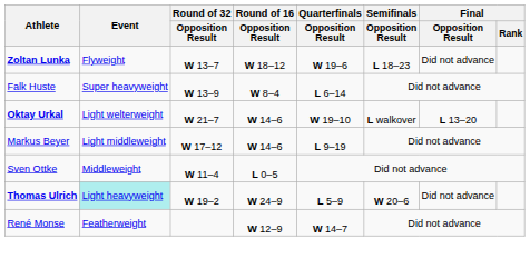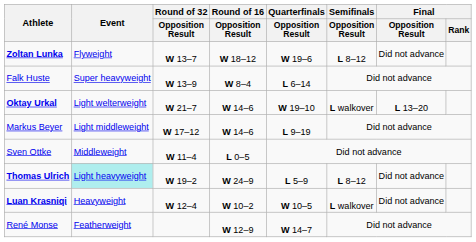 <table class="wikitable" style="font-size:90%">
 <tr>
 <th rowspan="2">Athlete</th>
 <th rowspan="2">Event</th>
 <th>Round of 32</th>
 <th>Round of 16</th>
 <th>Quarterfinals</th>
 <th>Semifinals</th>
 <th colspan=2>Final</th>
 </tr>
 <tr style="font-size:95%">
 <th>Opposition<br>Result</th>
 <th>Opposition<br>Result</th>
 <th>Opposition<br>Result</th>
 <th>Opposition<br>Result</th>
 <th>Opposition<br>Result</th>
 <th>Rank</th>
 </tr>
 <tr align=center>
 <td align=left><strong><a href='#'>Zoltan Lunka</a></strong></td>
 <td align=left><a href='#'>Flyweight</a></td>
 <td><br><strong>W</strong> 13–7</td>
 <td><br><strong>W</strong> 18–12</td>
 <td><br><strong>W</strong> 19–6</td>
-<td><br><strong>L</strong> 18–23</td>
+<td><br><strong>L</strong> 8–12</td>
 <td>Did not advance</td>
 <td></td>
 </tr>
 <tr align=center>
 <td align=left><a href='#'>Falk Huste</a></td>
 <td align=left><a href='#'>Super heavyweight</a></td>
 <td><br><strong>W</strong> 13–9</td>
 <td><br><strong>W</strong> 8–4</td>
 <td><br><strong>L</strong> 6–14</td>
 <td colspan=3>Did not advance</td>
 </tr>
 <tr align=center>
 <td align=left><strong><a href='#'>Oktay Urkal</a></strong></td>
 <td align=left><a href='#'>Light welterweight</a></td>
 <td><br><strong>W</strong> 21–7</td>
 <td><br><strong>W</strong> 14–6</td>
 <td><br><strong>W</strong> 19–10</td>
 <td><br><strong>L</strong> walkover</td>
 <td><br><strong>L</strong> 13–20</td>
 <td></td>
 </tr>
 <tr align=center>
 <td align=left><a href='#'>Markus Beyer</a></td>
 <td align=left><a href='#'>Light middleweight</a></td>
 <td><br><strong>W</strong> 17–12</td>
 <td><br><strong>W</strong> 14–6</td>
 <td><br><strong>L</strong> 9–19</td>
 <td colspan=3>Did not advance</td>
 </tr>
 <tr align=center>
 <td align=left><a href='#'>Sven Ottke</a></td>
 <td align=left><a href='#'>Middleweight</a></td>
 <td><br><strong>W</strong> 11–4</td>
 <td><br><strong>L</strong> 0–5</td>
 <td colspan=4>Did not advance</td>
 </tr>
 <tr align=center>
 <td align=left><strong><a href='#'>Thomas Ulrich</a></strong></td>
 <td align=left style="background: paleturquoise;"><a href='#'>Light heavyweight</a></td>
 <td><br><strong>W</strong> 19–2</td>
 <td><br><strong>W</strong> 24–9</td>
 <td><br><strong>L</strong> 5–9</td>
-<td><br><strong>W</strong> 20–6</td>
+<td><br><strong>L</strong> 8–12</td>
+<td>Did not advance</td>
+<td></td>
+</tr>
+<tr align=center>
+<td align=left><strong><a href='#'>Luan Krasniqi</a></strong></td>
+<td align=left><a href='#'>Heavyweight</a></td>
+<td><br><strong>W</strong> 12–4</td>
+<td><br><strong>W</strong> 10–2</td>
+<td><br><strong>W</strong> 10–5</td>
+<td><br><strong>L</strong> walkover</td>
 <td>Did not advance</td>
 <td></td>
 </tr>
 <tr align=center>
 <td align=left><a href='#'>René Monse</a></td>
 <td align=left><a href='#'>Featherweight</a></td>
 <td></td>
 <td><br><strong>W</strong> 12–9</td>
 <td><br><strong>W</strong> 14–7</td>
 <td colspan=3>Did not advance</td>
 </tr>
 </table>
